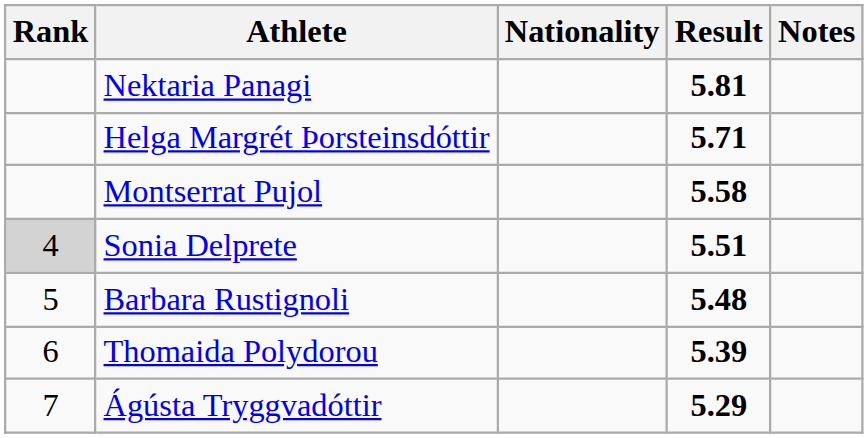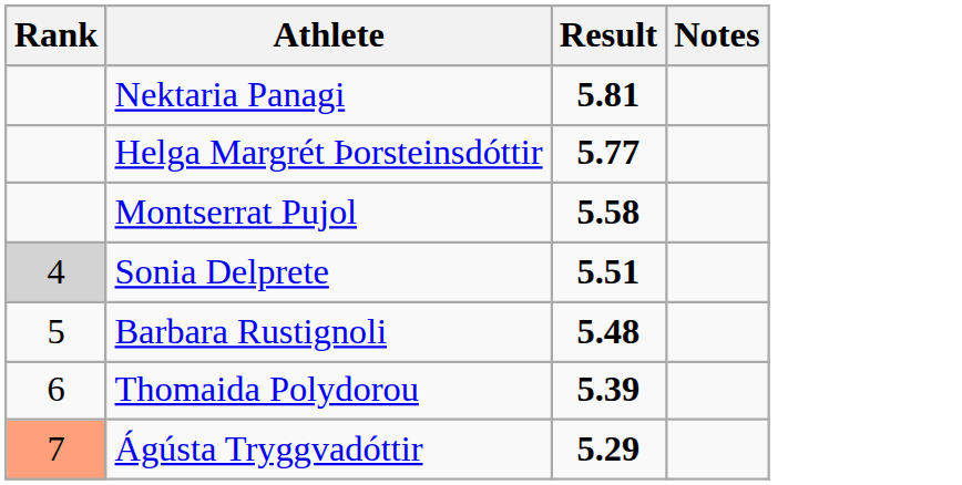 <table class="wikitable sortable" style="text-align:center;font-size:90%">
 <tr>
 <th>Rank</th>
 <th>Athlete</th>
-<th>Nationality</th>
 <th>Result</th>
 <th>Notes</th>
 </tr>
 <tr>
 <td></td>
 <td align="left"><a href='#'>Nektaria Panagi</a></td>
-<td align=left></td>
 <td><strong>5.81</strong></td>
 <td></td>
 </tr>
 <tr>
 <td></td>
 <td align="left"><a href='#'>Helga Margrét Þorsteinsdóttir</a></td>
-<td align=left></td>
-<td><strong>5.71</strong></td>
+<td><strong>5.77</strong></td>
 <td></td>
 </tr>
 <tr>
 <td></td>
 <td align="left"><a href='#'>Montserrat Pujol</a></td>
-<td align=left></td>
 <td><strong>5.58</strong></td>
 <td></td>
 </tr>
 <tr>
 <td style="background: lightgrey;">4</td>
 <td align="left"><a href='#'>Sonia Delprete</a></td>
-<td align=left></td>
 <td><strong>5.51</strong></td>
 <td></td>
 </tr>
 <tr>
 <td>5</td>
 <td align="left"><a href='#'>Barbara Rustignoli</a></td>
-<td align=left></td>
 <td><strong>5.48</strong></td>
 <td></td>
 </tr>
 <tr>
 <td>6</td>
 <td align="left"><a href='#'>Thomaida Polydorou</a></td>
-<td align=left></td>
 <td><strong>5.39</strong></td>
 <td></td>
 </tr>
 <tr>
-<td>7</td>
+<td style="background: lightsalmon;">7</td>
 <td align="left"><a href='#'>Ágústa Tryggvadóttir</a></td>
-<td align=left></td>
 <td><strong>5.29</strong></td>
 <td></td>
 </tr>
 </table>
